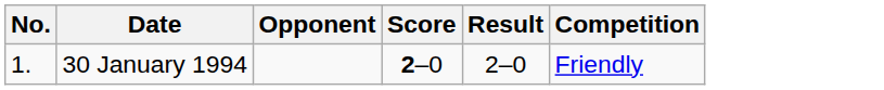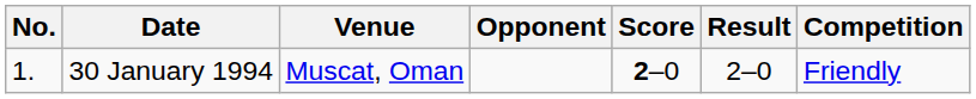 <table class="wikitable">
 <tr>
 <th>No.</th>
 <th>Date</th>
+<th>Venue</th>
 <th>Opponent</th>
 <th>Score</th>
 <th>Result</th>
 <th>Competition</th>
 </tr>
 <tr>
 <td>1.</td>
 <td>30 January 1994</td>
+<td><a href='#'>Muscat</a>, <a href='#'>Oman</a></td>
 <td></td>
 <td align=center><strong>2</strong>–0</td>
 <td align=center>2–0</td>
 <td><a href='#'>Friendly</a></td>
 </tr>
 </table>
